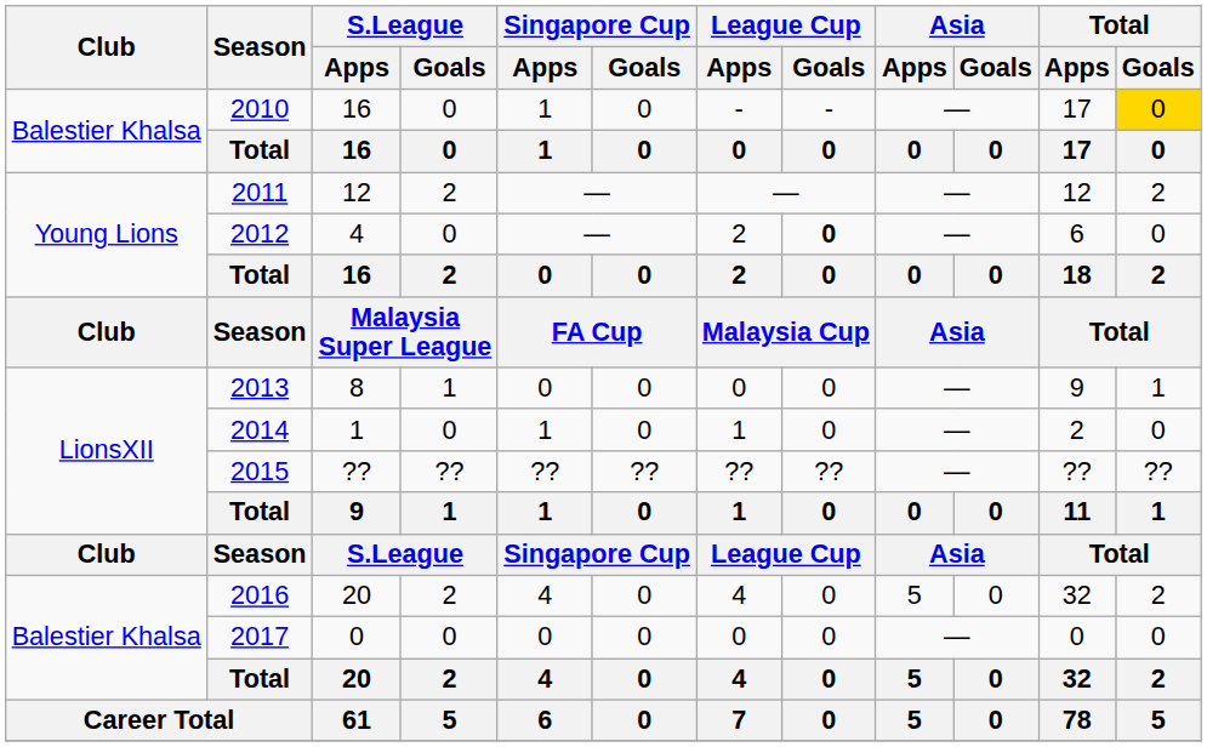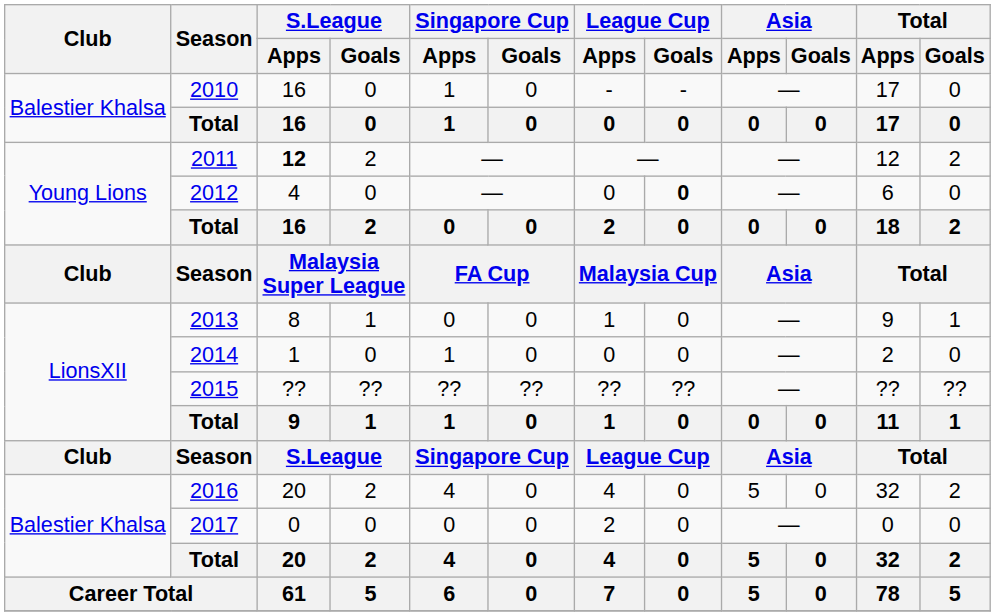 <table class="wikitable" style="text-align:center">
 <tr>
 <th rowspan="2">Club</th>
 <th rowspan="2">Season</th>
 <th colspan="2"><a href='#'>S.League</a></th>
 <th colspan="2"><a href='#'>Singapore Cup</a></th>
 <th colspan="2"><a href='#'>League Cup</a></th>
 <th colspan="2"><a href='#'>Asia</a></th>
 <th colspan="2">Total</th>
 </tr>
 <tr>
 <th>Apps</th>
 <th>Goals</th>
 <th>Apps</th>
 <th>Goals</th>
 <th>Apps</th>
 <th>Goals</th>
 <th>Apps</th>
 <th>Goals</th>
 <th>Apps</th>
 <th>Goals</th>
 </tr>
 <tr>
 <td rowspan="2"><a href='#'>Balestier Khalsa</a></td>
 <td><a href='#'>2010</a></td>
 <td>16</td>
 <td>0</td>
 <td>1</td>
 <td>0</td>
 <td>-</td>
 <td>-</td>
 <td colspan='2'>—</td>
 <td>17</td>
-<td style="background: gold;">0</td>
+<td>0</td>
 </tr>
 <tr>
 <th>Total</th>
 <th>16</th>
 <th>0</th>
 <th>1</th>
 <th>0</th>
 <th>0</th>
 <th>0</th>
 <th>0</th>
 <th>0</th>
 <th>17</th>
 <th>0</th>
 </tr>
 <tr>
 <td rowspan="3"><a href='#'>Young Lions</a></td>
 <td><a href='#'>2011</a></td>
-<td>12</td>
+<td><strong>12</strong></td>
 <td>2</td>
 <td colspan='2'>—</td>
 <td colspan='2'>—</td>
 <td colspan='2'>—</td>
 <td>12</td>
 <td>2</td>
 </tr>
 <tr>
 <td><a href='#'>2012</a></td>
 <td>4</td>
 <td>0</td>
 <td colspan='2'>—</td>
-<td>2</td>
+<td>0</td>
 <td><strong>0</strong></td>
 <td colspan='2'>—</td>
 <td>6</td>
 <td>0</td>
 </tr>
 <tr>
 <th>Total</th>
 <th>16</th>
 <th>2</th>
 <th>0</th>
 <th>0</th>
 <th>2</th>
 <th>0</th>
 <th>0</th>
 <th>0</th>
 <th>18</th>
 <th>2</th>
 </tr>
 <tr>
 <th>Club</th>
 <th>Season</th>
 <th colspan="2"><a href='#'>Malaysia<br>Super League</a></th>
 <th colspan="2"><a href='#'>FA Cup</a></th>
 <th colspan="2"><a href='#'>Malaysia Cup</a></th>
 <th colspan="2"><a href='#'>Asia</a></th>
 <th colspan="2">Total</th>
 </tr>
 <tr>
 <td rowspan="4"><a href='#'>LionsXII</a></td>
 <td><a href='#'>2013</a></td>
 <td>8</td>
 <td>1</td>
 <td>0</td>
 <td>0</td>
-<td>0</td>
+<td>1</td>
 <td>0</td>
 <td colspan='2'>—</td>
 <td>9</td>
 <td>1</td>
 </tr>
 <tr>
 <td><a href='#'>2014</a></td>
 <td>1</td>
 <td>0</td>
 <td>1</td>
 <td>0</td>
-<td>1</td>
+<td>0</td>
 <td>0</td>
 <td colspan='2'>—</td>
 <td>2</td>
 <td>0</td>
 </tr>
 <tr>
 <td><a href='#'>2015</a></td>
 <td>??</td>
 <td>??</td>
 <td>??</td>
 <td>??</td>
 <td>??</td>
 <td>??</td>
 <td colspan='2'>—</td>
 <td>??</td>
 <td>??</td>
 </tr>
 <tr>
 <th>Total</th>
 <th>9</th>
 <th>1</th>
 <th>1</th>
 <th>0</th>
 <th>1</th>
 <th>0</th>
 <th>0</th>
 <th>0</th>
 <th>11</th>
 <th>1</th>
 </tr>
 <tr>
 <th>Club</th>
 <th>Season</th>
 <th colspan="2"><a href='#'>S.League</a></th>
 <th colspan="2"><a href='#'>Singapore Cup</a></th>
 <th colspan="2"><a href='#'>League Cup</a></th>
 <th colspan="2"><a href='#'>Asia</a></th>
 <th colspan="2">Total</th>
 </tr>
 <tr>
 <td rowspan="3"><a href='#'>Balestier Khalsa</a></td>
 <td><a href='#'>2016</a></td>
 <td>20</td>
 <td>2</td>
 <td>4</td>
 <td>0</td>
 <td>4</td>
 <td>0</td>
 <td>5</td>
 <td>0</td>
 <td>32</td>
 <td>2</td>
 </tr>
 <tr>
 <td><a href='#'>2017</a></td>
 <td>0</td>
 <td>0</td>
 <td>0</td>
 <td>0</td>
-<td>0</td>
+<td>2</td>
 <td>0</td>
 <td colspan='2'>—</td>
 <td>0</td>
 <td>0</td>
 </tr>
 <tr>
 <th>Total</th>
 <th>20</th>
 <th>2</th>
 <th>4</th>
 <th>0</th>
 <th>4</th>
 <th>0</th>
 <th>5</th>
 <th>0</th>
 <th>32</th>
 <th>2</th>
 </tr>
 <tr>
 <th colspan="2">Career Total</th>
 <th>61</th>
 <th>5</th>
 <th>6</th>
 <th>0</th>
 <th>7</th>
 <th>0</th>
 <th>5</th>
 <th>0</th>
 <th>78</th>
 <th>5</th>
 </tr>
 <tr>
 </tr>
 </table>
